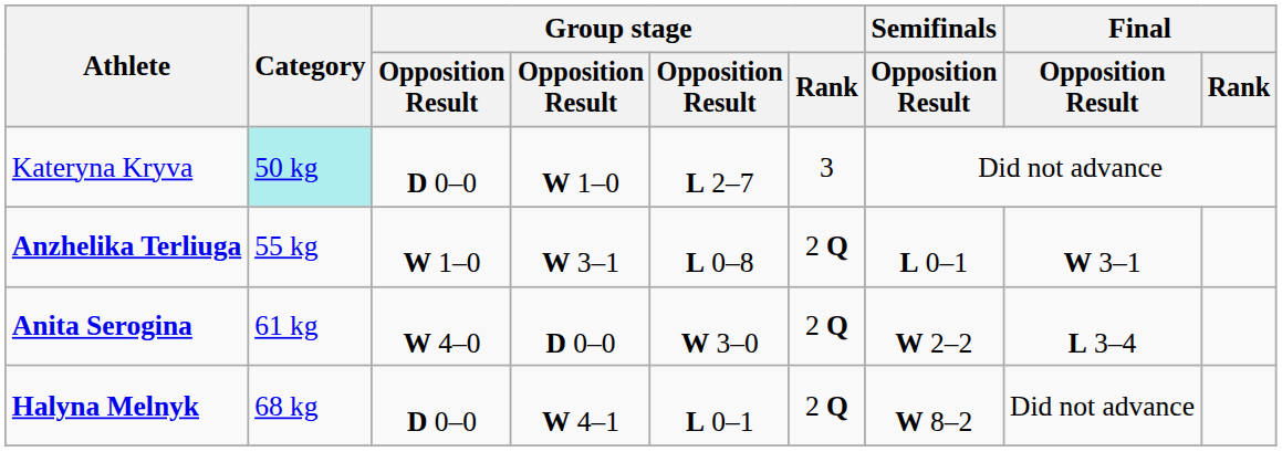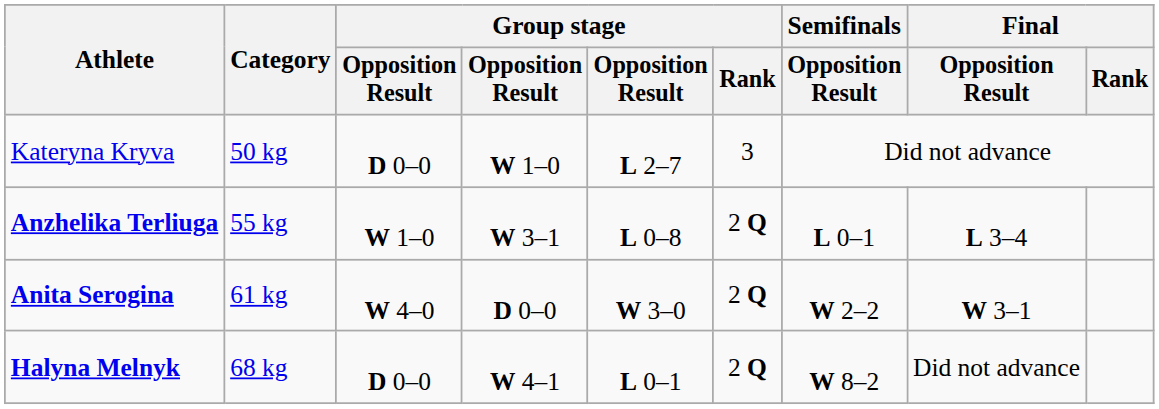 <table class="wikitable" style="text-align:center; font-size:90%">
 <tr>
 <th rowspan=2>Athlete</th>
 <th rowspan=2>Category</th>
 <th colspan=4>Group stage</th>
 <th>Semifinals</th>
 <th colspan=2>Final</th>
 </tr>
 <tr style="font-size:95%">
 <th>Opposition<br>Result</th>
 <th>Opposition<br>Result</th>
 <th>Opposition<br>Result</th>
 <th>Rank</th>
 <th>Opposition<br>Result</th>
 <th>Opposition<br>Result</th>
 <th>Rank</th>
 </tr>
 <tr>
 <td align=left><a href='#'>Kateryna Kryva</a></td>
-<td align=left style="background: paleturquoise;"><a href='#'>50 kg</a></td>
+<td align=left><a href='#'>50 kg</a></td>
 <td><br> <strong>D</strong> 0–0</td>
 <td><br> <strong>W</strong> 1–0</td>
 <td><br> <strong>L</strong> 2–7</td>
 <td>3</td>
 <td colspan=3>Did not advance</td>
 </tr>
 <tr>
 <td align=left><strong><a href='#'>Anzhelika Terliuga</a></strong></td>
 <td align=left><a href='#'>55 kg</a></td>
 <td><br> <strong>W</strong> 1–0</td>
 <td><br> <strong>W</strong> 3–1</td>
 <td><br> <strong>L</strong> 0–8</td>
 <td>2 <strong>Q</strong></td>
 <td><br> <strong>L</strong> 0–1</td>
-<td><br> <strong>W</strong> 3–1</td>
+<td><br> <strong>L</strong> 3–4</td>
 <td></td>
 </tr>
 <tr>
 <td align=left><strong><a href='#'>Anita Serogina</a></strong></td>
 <td align=left><a href='#'>61 kg</a></td>
 <td><br> <strong>W</strong> 4–0</td>
 <td><br> <strong>D</strong> 0–0</td>
 <td><br> <strong>W</strong> 3–0</td>
 <td>2 <strong>Q</strong></td>
 <td><br> <strong>W</strong> 2–2</td>
-<td><br> <strong>L</strong> 3–4</td>
+<td><br> <strong>W</strong> 3–1</td>
 <td></td>
 </tr>
 <tr>
 <td align=left><strong><a href='#'>Halyna Melnyk</a></strong></td>
 <td align=left><a href='#'>68 kg</a></td>
 <td><br> <strong>D</strong> 0–0</td>
 <td><br> <strong>W</strong> 4–1</td>
 <td><br> <strong>L</strong> 0–1</td>
 <td>2 <strong>Q</strong></td>
 <td><br> <strong>W</strong> 8–2</td>
 <td>Did not advance</td>
 <td></td>
 </tr>
 </table>
